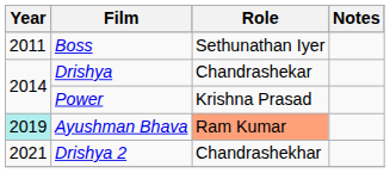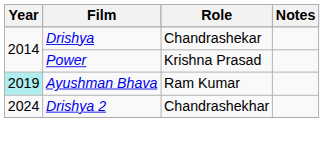 <table class="wikitable sortable">
 <tr style="background:#000;">
 <th scope="col">Year</th>
 <th scope="col">Film</th>
 <th scope="col">Role</th>
 <th scope="col">Notes</th>
-</tr>
-<tr>
-<td>2011</td>
-<td><em><a href='#'>Boss</a></em></td>
-<td>Sethunathan Iyer</td>
-<td></td>
 </tr>
 <tr>
 <td rowspan="2">2014</td>
 <td><em><a href='#'>Drishya</a></em></td>
 <td>Chandrashekar</td>
 <td></td>
 </tr>
 <tr>
 <td><em><a href='#'>Power</a></em></td>
 <td>Krishna Prasad</td>
 <td></td>
 </tr>
 <tr>
 <td style="background: paleturquoise;">2019</td>
 <td><em><a href='#'>Ayushman Bhava</a></em></td>
-<td style="background: lightsalmon;">Ram Kumar</td>
+<td>Ram Kumar</td>
 <td></td>
 </tr>
 <tr>
-<td>2021</td>
+<td>2024</td>
 <td><em><a href='#'>Drishya 2</a></em></td>
 <td>Chandrashekhar</td>
 <td></td>
 </tr>
 <tr>
 </tr>
 </table>
